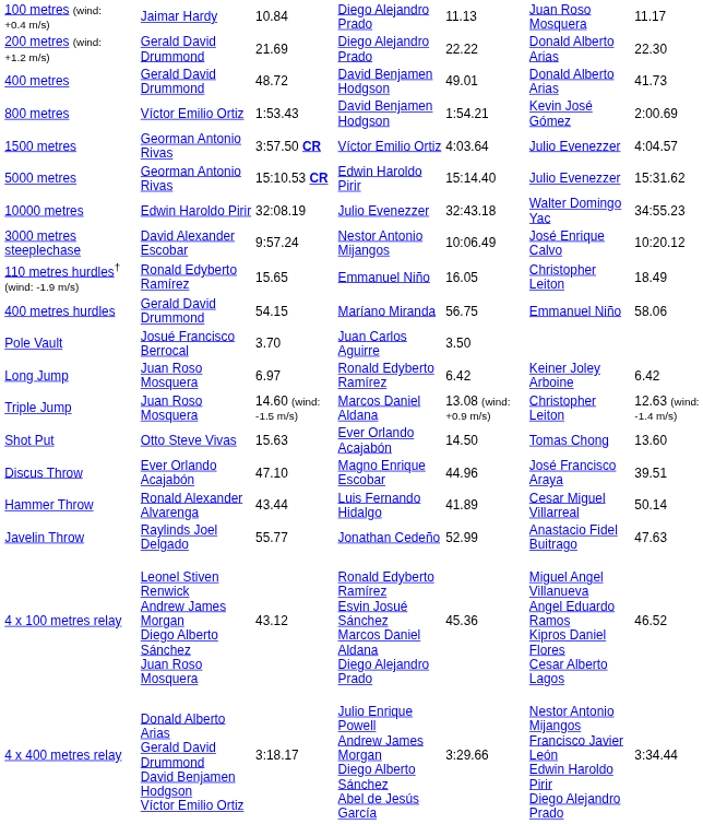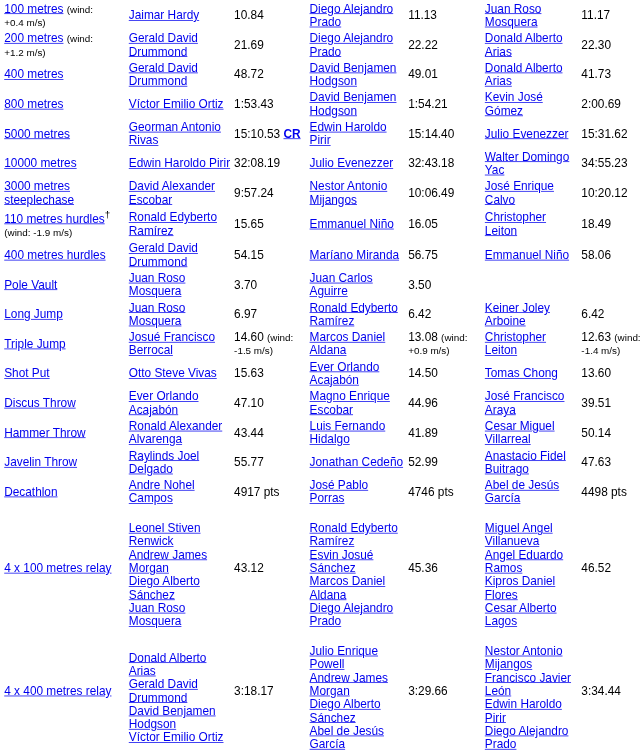 <table>
 <tr>
 <td><a href='#'>100 metres</a> <small>(wind: +0.4 m/s)</small></td>
 <td align=left><a href='#'>Jaimar Hardy</a> <br> </td>
 <td>10.84</td>
 <td align=left><a href='#'>Diego Alejandro Prado</a> <br> </td>
 <td>11.13</td>
 <td align=left><a href='#'>Juan Roso Mosquera</a> <br> </td>
 <td>11.17</td>
 </tr>
 <tr>
 <td><a href='#'>200 metres</a> <small>(wind: +1.2 m/s)</small></td>
 <td align=left><a href='#'>Gerald David Drummond</a> <br> </td>
 <td>21.69</td>
 <td align=left><a href='#'>Diego Alejandro Prado</a> <br> </td>
 <td>22.22</td>
 <td align=left><a href='#'>Donald Alberto Arias</a> <br> </td>
 <td>22.30</td>
 </tr>
 <tr>
 <td><a href='#'>400 metres</a></td>
 <td align=left><a href='#'>Gerald David Drummond</a> <br> </td>
 <td>48.72</td>
 <td align=left><a href='#'>David Benjamen Hodgson</a> <br> </td>
 <td>49.01</td>
 <td align=left><a href='#'>Donald Alberto Arias</a> <br> </td>
 <td>41.73</td>
 </tr>
 <tr>
 <td><a href='#'>800 metres</a></td>
 <td align=left><a href='#'>Víctor Emilio Ortiz</a> <br> </td>
 <td>1:53.43</td>
 <td align=left><a href='#'>David Benjamen Hodgson</a> <br> </td>
 <td>1:54.21</td>
 <td align=left><a href='#'>Kevin José Gómez</a> <br> </td>
 <td>2:00.69</td>
-</tr>
-<tr>
-<td><a href='#'>1500 metres</a></td>
-<td align=left><a href='#'>Georman Antonio Rivas</a> <br> </td>
-<td>3:57.50 <a href='#'><strong>CR</strong></a></td>
-<td align=left><a href='#'>Víctor Emilio Ortiz</a> <br> </td>
-<td>4:03.64</td>
-<td align=left><a href='#'>Julio Evenezzer</a> <br> </td>
-<td>4:04.57</td>
 </tr>
 <tr>
 <td><a href='#'>5000 metres</a></td>
 <td align=left><a href='#'>Georman Antonio Rivas</a> <br> </td>
 <td>15:10.53 <a href='#'><strong>CR</strong></a></td>
 <td align=left><a href='#'>Edwin Haroldo Pirir</a> <br> </td>
 <td>15:14.40</td>
 <td align=left><a href='#'>Julio Evenezzer</a> <br> </td>
 <td>15:31.62</td>
 </tr>
 <tr>
 <td><a href='#'>10000 metres</a></td>
 <td align=left><a href='#'>Edwin Haroldo Pirir</a> <br> </td>
 <td>32:08.19</td>
 <td align=left><a href='#'>Julio Evenezzer</a> <br> </td>
 <td>32:43.18</td>
 <td align=left><a href='#'>Walter Domingo Yac</a> <br> </td>
 <td>34:55.23</td>
 </tr>
 <tr>
 <td><a href='#'>3000 metres steeplechase</a></td>
 <td align=left><a href='#'>David Alexander Escobar</a> <br> </td>
 <td>9:57.24</td>
 <td align=left><a href='#'>Nestor Antonio Mijangos</a> <br> </td>
 <td>10:06.49</td>
 <td align=left><a href='#'>José Enrique Calvo</a> <br> </td>
 <td>10:20.12</td>
 </tr>
 <tr>
 <td><a href='#'>110 metres hurdles</a><sup>†</sup> <small>(wind: -1.9 m/s)</small></td>
 <td align=left><a href='#'>Ronald Edyberto Ramírez</a> <br> </td>
 <td>15.65</td>
 <td align=left><a href='#'>Emmanuel Niño</a> <br> </td>
 <td>16.05</td>
 <td align=left><a href='#'>Christopher Leiton</a> <br> </td>
 <td>18.49</td>
 </tr>
 <tr>
 <td><a href='#'>400 metres hurdles</a></td>
 <td align=left><a href='#'>Gerald David Drummond</a> <br> </td>
 <td>54.15</td>
 <td align=left><a href='#'>Maríano Miranda</a> <br> </td>
 <td>56.75</td>
 <td align=left><a href='#'>Emmanuel Niño</a> <br> </td>
 <td>58.06</td>
 </tr>
 <tr>
 <td><a href='#'>Pole Vault</a></td>
-<td align=left><a href='#'>Josué Francisco Berrocal</a> <br> </td>
+<td align=left><a href='#'>Juan Roso Mosquera</a> <br> </td>
 <td>3.70</td>
 <td align=left><a href='#'>Juan Carlos Aguirre</a> <br> </td>
 <td>3.50</td>
 <td></td>
 <td></td>
 </tr>
 <tr>
 <td><a href='#'>Long Jump</a></td>
 <td align=left><a href='#'>Juan Roso Mosquera</a> <br> </td>
 <td>6.97</td>
 <td align=left><a href='#'>Ronald Edyberto Ramírez</a> <br> </td>
 <td>6.42</td>
 <td align=left><a href='#'>Keiner Joley Arboine</a> <br> </td>
 <td>6.42</td>
 </tr>
 <tr>
 <td><a href='#'>Triple Jump</a></td>
-<td align=left><a href='#'>Juan Roso Mosquera</a> <br> </td>
+<td align=left><a href='#'>Josué Francisco Berrocal</a> <br> </td>
 <td>14.60 <small>(wind: -1.5 m/s)</small></td>
 <td align=left><a href='#'>Marcos Daniel Aldana</a> <br> </td>
 <td>13.08 <small>(wind: +0.9 m/s)</small></td>
 <td align=left><a href='#'>Christopher Leiton</a> <br> </td>
 <td>12.63 <small>(wind: -1.4 m/s)</small></td>
 </tr>
 <tr>
 <td><a href='#'>Shot Put</a></td>
 <td align=left><a href='#'>Otto Steve Vivas</a> <br> </td>
 <td>15.63</td>
 <td align=left><a href='#'>Ever Orlando Acajabón</a> <br> </td>
 <td>14.50</td>
 <td align=left><a href='#'>Tomas Chong</a> <br> </td>
 <td>13.60</td>
 </tr>
 <tr>
 <td><a href='#'>Discus Throw</a></td>
 <td align=left><a href='#'>Ever Orlando Acajabón</a> <br> </td>
 <td>47.10</td>
 <td align=left><a href='#'>Magno Enrique Escobar</a> <br> </td>
 <td>44.96</td>
 <td align=left><a href='#'>José Francisco Araya</a> <br> </td>
 <td>39.51</td>
 </tr>
 <tr>
 <td><a href='#'>Hammer Throw</a></td>
 <td align=left><a href='#'>Ronald Alexander Alvarenga</a> <br> </td>
 <td>43.44</td>
 <td align=left><a href='#'>Luis Fernando Hidalgo</a> <br> </td>
 <td>41.89</td>
 <td align=left><a href='#'>Cesar Miguel Villarreal</a> <br> </td>
 <td>50.14</td>
 </tr>
 <tr>
 <td><a href='#'>Javelin Throw</a></td>
 <td align=left><a href='#'>Raylinds Joel Delgado</a> <br> </td>
 <td>55.77</td>
 <td align=left><a href='#'>Jonathan Cedeño</a> <br> </td>
 <td>52.99</td>
 <td align=left><a href='#'>Anastacio Fidel Buitrago</a> <br> </td>
 <td>47.63</td>
 </tr>
 <tr>
+<td><a href='#'>Decathlon</a></td>
+<td align=left><a href='#'>Andre Nohel Campos</a> <br> </td>
+<td>4917 pts</td>
+<td align=left><a href='#'>José Pablo Porras</a> <br> </td>
+<td>4746 pts</td>
+<td align=left><a href='#'>Abel de Jesús García</a> <br> </td>
+<td>4498 pts</td>
+</tr>
+<tr>
 <td><a href='#'>4 x 100 metres relay</a></td>
 <td> <br><a href='#'>Leonel Stiven Renwick</a><br><a href='#'>Andrew James Morgan</a><br><a href='#'>Diego Alberto Sánchez</a><br><a href='#'>Juan Roso Mosquera</a></td>
 <td>43.12</td>
 <td> <br><a href='#'>Ronald Edyberto Ramírez</a><br><a href='#'>Esvin Josué Sánchez</a><br><a href='#'>Marcos Daniel Aldana</a><br><a href='#'>Diego Alejandro Prado</a></td>
 <td>45.36</td>
 <td> <br><a href='#'>Miguel Angel Villanueva</a><br><a href='#'>Angel Eduardo Ramos</a><br><a href='#'>Kipros Daniel Flores</a> <br><a href='#'>Cesar Alberto Lagos</a></td>
 <td>46.52</td>
 </tr>
 <tr>
 <td><a href='#'>4 x 400 metres relay</a></td>
 <td> <br><a href='#'>Donald Alberto Arias</a><br><a href='#'>Gerald David Drummond</a><br><a href='#'>David Benjamen Hodgson</a><br><a href='#'>Víctor Emilio Ortiz</a></td>
 <td>3:18.17</td>
 <td> <br><a href='#'>Julio Enrique Powell</a><br><a href='#'>Andrew James Morgan</a><br><a href='#'>Diego Alberto Sánchez</a><br><a href='#'>Abel de Jesús García</a></td>
 <td>3:29.66</td>
 <td> <br><a href='#'>Nestor Antonio Mijangos</a><br><a href='#'>Francisco Javier León</a><br><a href='#'>Edwin Haroldo Pirir</a><br><a href='#'>Diego Alejandro Prado</a></td>
 <td>3:34.44</td>
 </tr>
 </table>
